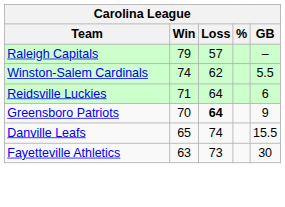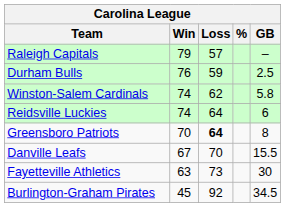 <table class="wikitable">
 <tr>
 <th colspan="5">Carolina League</th>
 </tr>
 <tr>
 <th width="60%">Team</th>
 <th>Win</th>
 <th>Loss</th>
 <th>%</th>
 <th>GB</th>
 </tr>
 <tr align=center bgcolor=ccffcc>
 <td align=left><a href='#'>Raleigh Capitals</a></td>
 <td>79</td>
 <td>57</td>
 <td></td>
 <td>–</td>
 </tr>
 <tr align=center bgcolor=ccffcc>
+<td align=left><a href='#'>Durham Bulls</a></td>
+<td>76</td>
+<td>59</td>
+<td></td>
+<td>2.5</td>
+</tr>
+<tr align=center bgcolor=ccffcc>
 <td align=left><a href='#'>Winston-Salem Cardinals</a></td>
 <td>74</td>
 <td>62</td>
 <td></td>
-<td>5.5</td>
+<td>5.8</td>
 </tr>
 <tr align=center bgcolor=ccffcc>
 <td align=left><a href='#'>Reidsville Luckies</a></td>
-<td>71</td>
+<td>74</td>
 <td>64</td>
 <td></td>
 <td>6</td>
 </tr>
 <tr align=center>
 <td align=left><a href='#'>Greensboro Patriots</a></td>
 <td>70</td>
 <td><strong>64</strong></td>
 <td></td>
-<td>9</td>
+<td>8</td>
 </tr>
 <tr align=center>
 <td align=left><a href='#'>Danville Leafs</a></td>
-<td>65</td>
-<td>74</td>
+<td>67</td>
+<td>70</td>
 <td></td>
 <td>15.5</td>
 </tr>
 <tr align=center>
 <td align=left><a href='#'>Fayetteville Athletics</a></td>
 <td>63</td>
 <td>73</td>
 <td></td>
 <td>30</td>
 </tr>
+<tr align=center>
+<td align=left><a href='#'>Burlington-Graham Pirates</a></td>
+<td>45</td>
+<td>92</td>
+<td></td>
+<td>34.5</td>
+</tr>
 </table>
